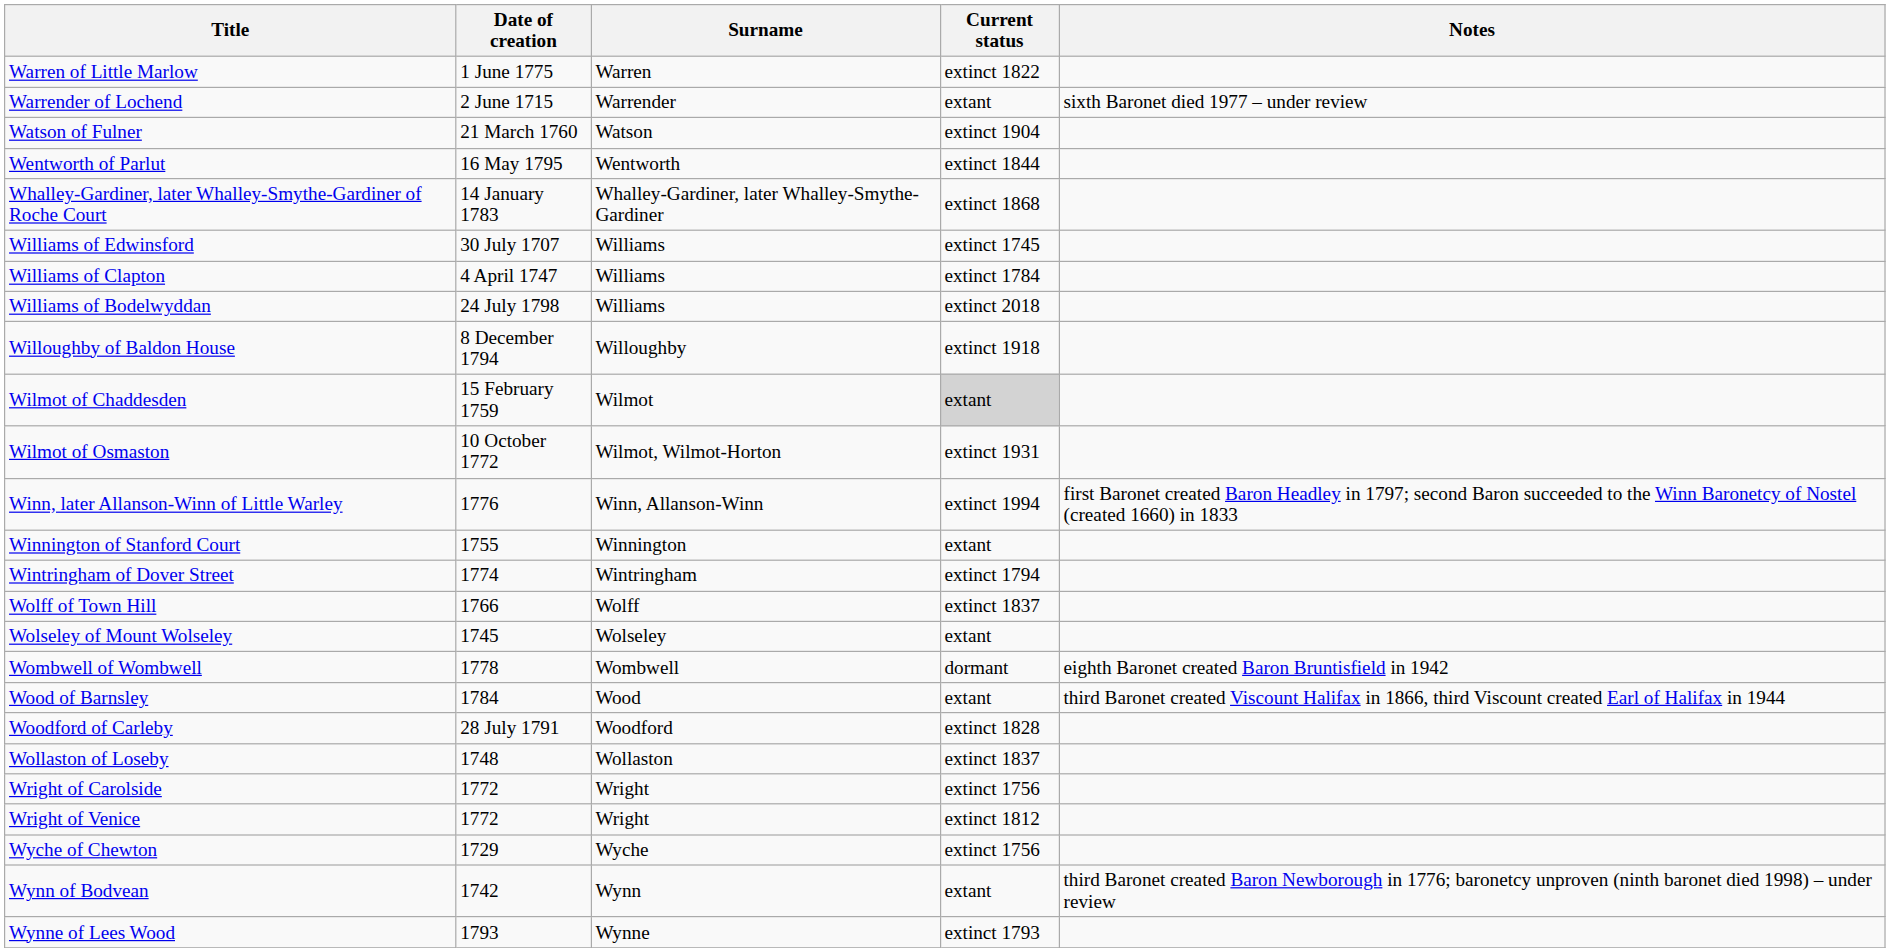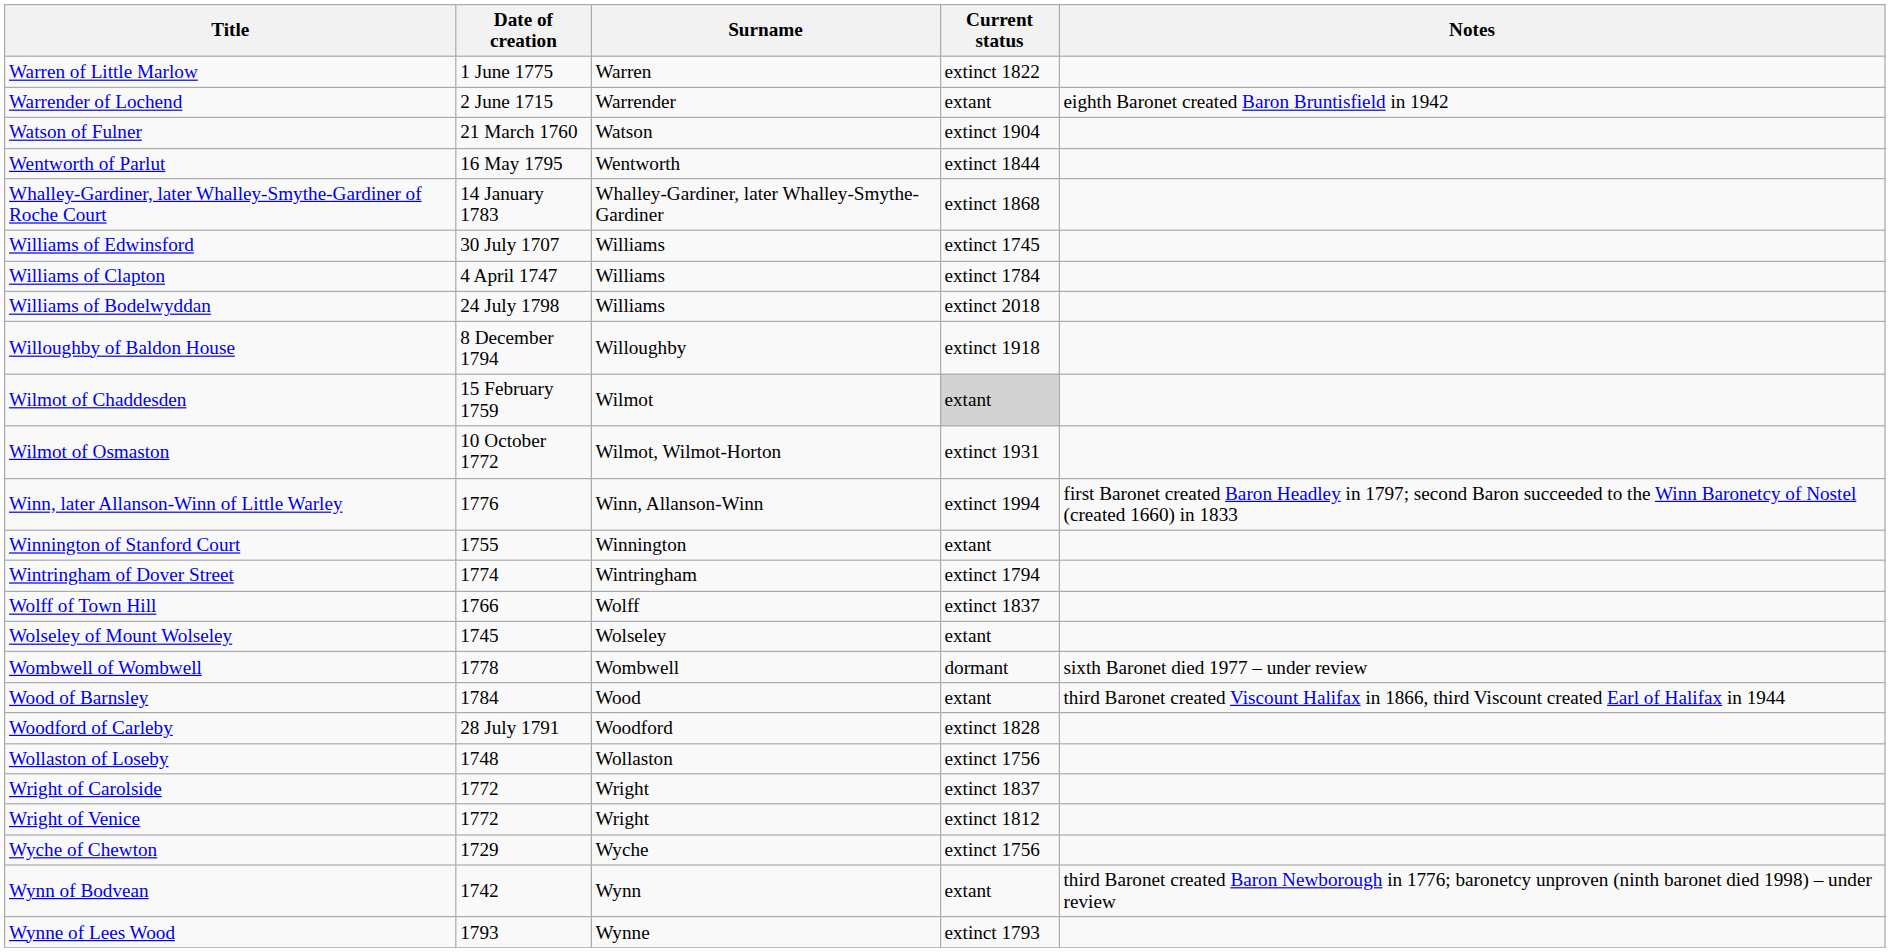 <table class="wikitable">
 <tr>
 <th>Title</th>
 <th>Date of creation</th>
 <th>Surname</th>
 <th>Current status</th>
 <th>Notes</th>
 </tr>
 <tr>
 <td><a href='#'>Warren of Little Marlow</a></td>
 <td>1 June 1775</td>
 <td>Warren</td>
 <td>extinct 1822</td>
 </tr>
 <tr>
 <td><a href='#'>Warrender of Lochend</a></td>
 <td>2 June 1715</td>
 <td>Warrender</td>
 <td>extant</td>
-<td>sixth Baronet died 1977 – under review</td>
+<td>eighth Baronet created <a href='#'>Baron Bruntisfield</a> in 1942</td>
 </tr>
 <tr>
 <td><a href='#'>Watson of Fulner</a></td>
 <td>21 March 1760</td>
 <td>Watson</td>
 <td>extinct 1904</td>
 <td></td>
 </tr>
 <tr>
 <td><a href='#'>Wentworth of Parlut</a></td>
 <td>16 May 1795</td>
 <td>Wentworth</td>
 <td>extinct 1844</td>
 <td></td>
 </tr>
 <tr>
 <td><a href='#'>Whalley-Gardiner, later Whalley-Smythe-Gardiner of Roche Court</a></td>
 <td>14 January 1783</td>
 <td>Whalley-Gardiner, later Whalley-Smythe-Gardiner</td>
 <td>extinct 1868</td>
 <td></td>
 </tr>
 <tr>
 <td><a href='#'>Williams of Edwinsford</a></td>
 <td>30 July 1707</td>
 <td>Williams</td>
 <td>extinct 1745</td>
 <td></td>
 </tr>
 <tr>
 <td><a href='#'>Williams of Clapton</a></td>
 <td>4 April 1747</td>
 <td>Williams</td>
 <td>extinct 1784</td>
 <td></td>
 </tr>
 <tr>
 <td><a href='#'>Williams of Bodelwyddan</a></td>
 <td>24 July 1798</td>
 <td>Williams</td>
 <td>extinct 2018</td>
 <td></td>
 </tr>
 <tr>
 <td><a href='#'>Willoughby of Baldon House</a></td>
 <td>8 December 1794</td>
 <td>Willoughby</td>
 <td>extinct 1918</td>
 <td></td>
 </tr>
 <tr>
 <td><a href='#'>Wilmot of Chaddesden</a></td>
 <td>15 February 1759</td>
 <td>Wilmot</td>
 <td style="background: lightgrey;">extant</td>
 <td></td>
 </tr>
 <tr>
 <td><a href='#'>Wilmot of Osmaston</a></td>
 <td>10 October 1772</td>
 <td>Wilmot, Wilmot-Horton</td>
 <td>extinct 1931</td>
 <td></td>
 </tr>
 <tr>
 <td><a href='#'>Winn, later Allanson-Winn of Little Warley</a></td>
 <td>1776</td>
 <td>Winn, Allanson-Winn</td>
 <td>extinct 1994</td>
 <td>first Baronet created <a href='#'>Baron Headley</a> in 1797; second Baron succeeded to the <a href='#'>Winn Baronetcy of Nostel</a> (created 1660) in 1833</td>
 </tr>
 <tr>
 <td><a href='#'>Winnington of Stanford Court</a></td>
 <td>1755</td>
 <td>Winnington</td>
 <td>extant</td>
 <td></td>
 </tr>
 <tr>
 <td><a href='#'>Wintringham of Dover Street</a></td>
 <td>1774</td>
 <td>Wintringham</td>
 <td>extinct 1794</td>
 <td></td>
 </tr>
 <tr>
 <td><a href='#'>Wolff of Town Hill</a></td>
 <td>1766</td>
 <td>Wolff</td>
 <td>extinct 1837</td>
 <td></td>
 </tr>
 <tr>
 <td><a href='#'>Wolseley of Mount Wolseley</a></td>
 <td>1745</td>
 <td>Wolseley</td>
 <td>extant</td>
 <td></td>
 </tr>
 <tr>
 <td><a href='#'>Wombwell of Wombwell</a></td>
 <td>1778</td>
 <td>Wombwell</td>
 <td>dormant</td>
-<td>eighth Baronet created <a href='#'>Baron Bruntisfield</a> in 1942</td>
+<td>sixth Baronet died 1977 – under review</td>
 </tr>
 <tr>
 <td><a href='#'>Wood of Barnsley</a></td>
 <td>1784</td>
 <td>Wood</td>
 <td>extant</td>
 <td>third Baronet created <a href='#'>Viscount Halifax</a> in 1866, third Viscount created <a href='#'>Earl of Halifax</a> in 1944</td>
 </tr>
 <tr>
 <td><a href='#'>Woodford of Carleby</a></td>
 <td>28 July 1791</td>
 <td>Woodford</td>
 <td>extinct 1828</td>
 <td></td>
 </tr>
 <tr>
 <td><a href='#'>Wollaston of Loseby</a></td>
 <td>1748</td>
 <td>Wollaston</td>
-<td>extinct 1837</td>
+<td>extinct 1756</td>
 <td></td>
 </tr>
 <tr>
 <td><a href='#'>Wright of Carolside</a></td>
 <td>1772</td>
 <td>Wright</td>
-<td>extinct 1756</td>
+<td>extinct 1837</td>
 <td></td>
 </tr>
 <tr>
 <td><a href='#'>Wright of Venice</a></td>
 <td>1772</td>
 <td>Wright</td>
 <td>extinct 1812</td>
 <td></td>
 </tr>
 <tr>
 <td><a href='#'>Wyche of Chewton</a></td>
 <td>1729</td>
 <td>Wyche</td>
 <td>extinct 1756</td>
 <td></td>
 </tr>
 <tr>
 <td><a href='#'>Wynn of Bodvean</a></td>
 <td>1742</td>
 <td>Wynn</td>
 <td>extant</td>
 <td>third Baronet created <a href='#'>Baron Newborough</a> in 1776; baronetcy unproven (ninth baronet died 1998) – under review</td>
 </tr>
 <tr>
 <td><a href='#'>Wynne of Lees Wood</a></td>
 <td>1793</td>
 <td>Wynne</td>
 <td>extinct 1793</td>
 <td></td>
 </tr>
 </table>
